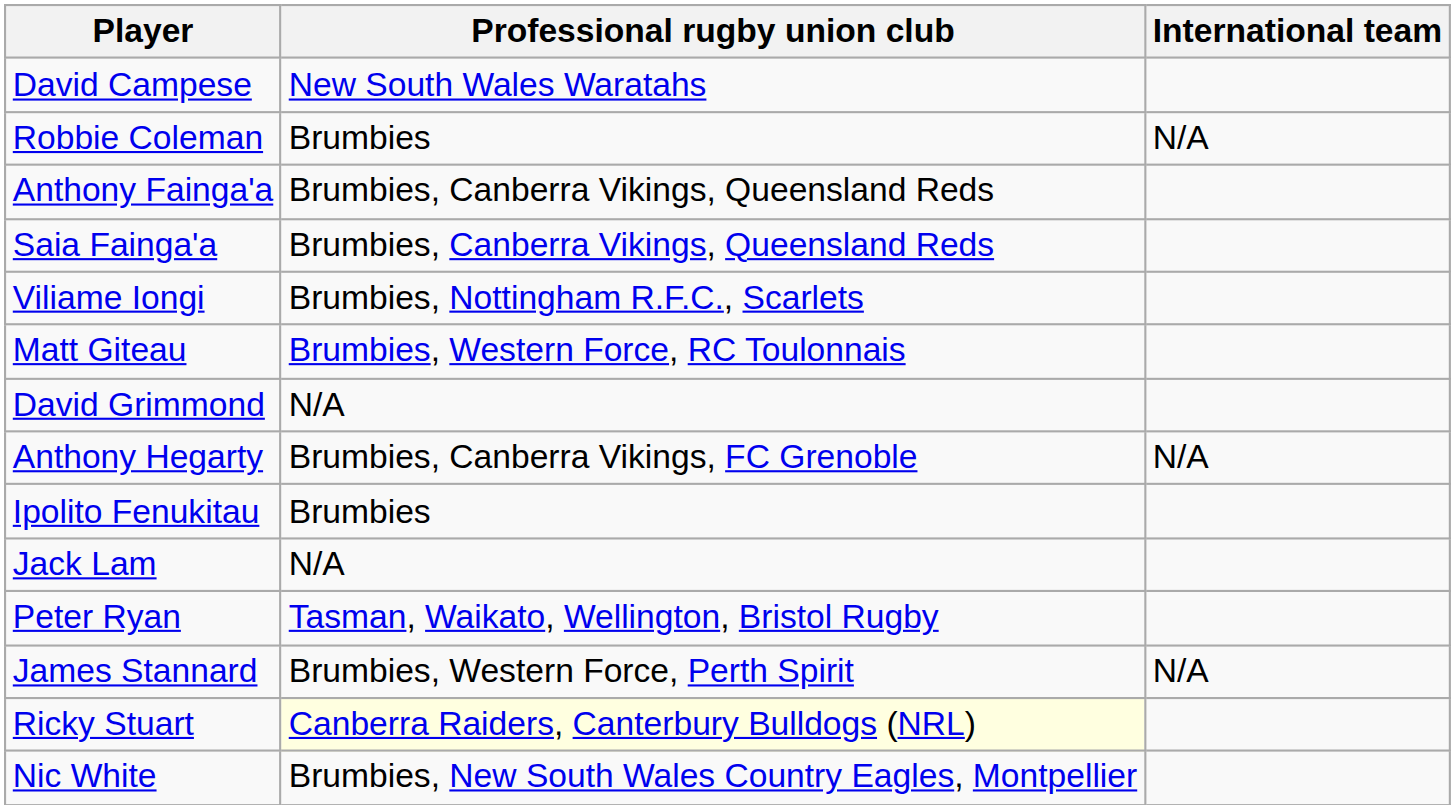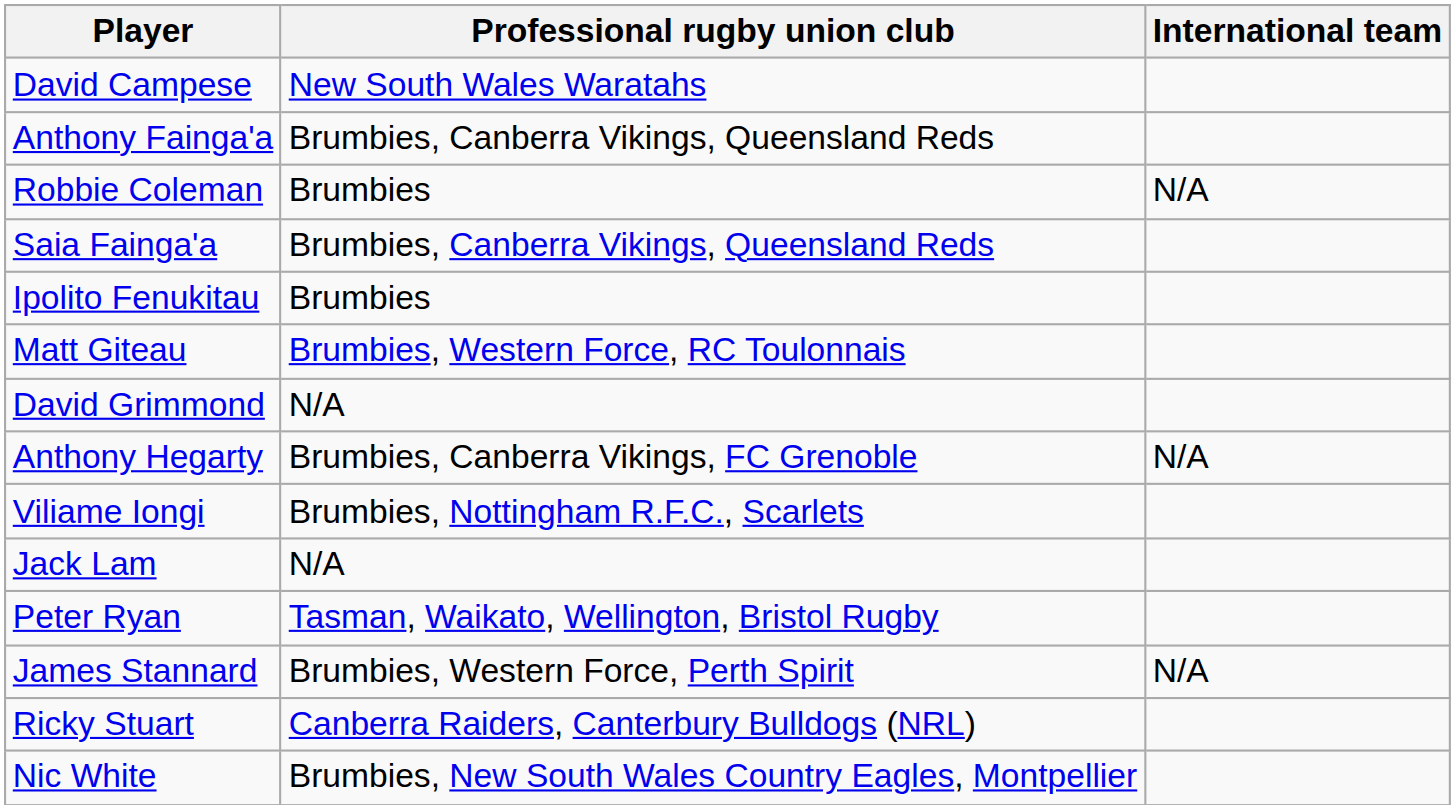 <table class="wikitable">
 <tr>
 <th>Player</th>
 <th>Professional rugby union club</th>
 <th>International team</th>
 </tr>
 <tr>
 <td><a href='#'>David Campese</a></td>
 <td><a href='#'>New South Wales Waratahs</a></td>
 <td></td>
 </tr>
 <tr>
+<td><a href='#'>Anthony Fainga'a</a></td>
+<td>Brumbies, Canberra Vikings, Queensland Reds</td>
+<td></td>
+</tr>
+<tr>
 <td><a href='#'>Robbie Coleman</a></td>
 <td>Brumbies</td>
 <td>N/A</td>
-</tr>
-<tr>
-<td><a href='#'>Anthony Fainga'a</a></td>
-<td>Brumbies, Canberra Vikings, Queensland Reds</td>
-<td></td>
 </tr>
 <tr>
 <td><a href='#'>Saia Fainga'a</a></td>
 <td>Brumbies, <a href='#'>Canberra Vikings</a>, <a href='#'>Queensland Reds</a></td>
 <td></td>
 </tr>
 <tr>
-<td><a href='#'>Viliame Iongi</a></td>
-<td>Brumbies, <a href='#'>Nottingham R.F.C.</a>, <a href='#'>Scarlets</a></td>
+<td><a href='#'>Ipolito Fenukitau</a></td>
+<td>Brumbies</td>
 <td></td>
 </tr>
 <tr>
 <td><a href='#'>Matt Giteau</a></td>
 <td><a href='#'>Brumbies</a>, <a href='#'>Western Force</a>, <a href='#'>RC Toulonnais</a></td>
 <td></td>
 </tr>
 <tr>
 <td><a href='#'>David Grimmond</a></td>
 <td>N/A</td>
 <td></td>
 </tr>
 <tr>
 <td><a href='#'>Anthony Hegarty</a></td>
 <td>Brumbies, Canberra Vikings, <a href='#'>FC Grenoble</a></td>
 <td>N/A</td>
 </tr>
 <tr>
-<td><a href='#'>Ipolito Fenukitau</a></td>
-<td>Brumbies</td>
+<td><a href='#'>Viliame Iongi</a></td>
+<td>Brumbies, <a href='#'>Nottingham R.F.C.</a>, <a href='#'>Scarlets</a></td>
 <td></td>
 </tr>
 <tr>
 <td><a href='#'>Jack Lam</a></td>
 <td>N/A</td>
 <td></td>
 </tr>
 <tr>
 <td><a href='#'>Peter Ryan</a></td>
 <td><a href='#'>Tasman</a>, <a href='#'>Waikato</a>, <a href='#'>Wellington</a>, <a href='#'>Bristol Rugby</a></td>
 <td></td>
 </tr>
 <tr>
 <td><a href='#'>James Stannard</a></td>
 <td>Brumbies, Western Force, <a href='#'>Perth Spirit</a></td>
 <td>N/A</td>
 </tr>
 <tr>
 <td><a href='#'>Ricky Stuart</a></td>
-<td style="background: lightyellow;"><a href='#'>Canberra Raiders</a>, <a href='#'>Canterbury Bulldogs</a> (<a href='#'>NRL</a>)</td>
+<td><a href='#'>Canberra Raiders</a>, <a href='#'>Canterbury Bulldogs</a> (<a href='#'>NRL</a>)</td>
 <td></td>
 </tr>
 <tr>
 <td><a href='#'>Nic White</a></td>
 <td>Brumbies, <a href='#'>New South Wales Country Eagles</a>, <a href='#'>Montpellier</a></td>
 <td></td>
 </tr>
 </table>
